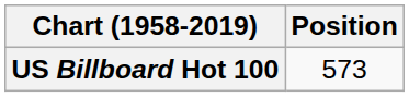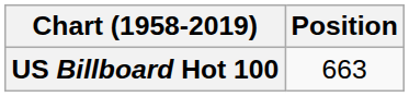 <table class="wikitable plainrowheaders">
 <tr>
 <th>Chart (1958-2019)</th>
 <th>Position</th>
 </tr>
 <tr>
 <th scope="row">US <em>Billboard</em> Hot 100</th>
-<td style="text-align:center;">573</td>
+<td style="text-align:center;">663</td>
 </tr>
 </table>
